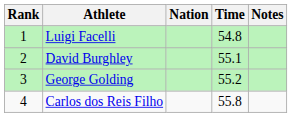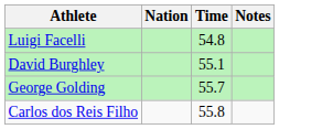 <table class="wikitable sortable" style="text-align:center">
 <tr>
-<th>Rank</th>
 <th>Athlete</th>
 <th>Nation</th>
 <th>Time</th>
 <th>Notes</th>
 </tr>
 <tr bgcolor=bbf3bb>
-<td>1</td>
 <td align=left><a href='#'>Luigi Facelli</a></td>
 <td align=left></td>
 <td>54.8</td>
 <td></td>
 </tr>
 <tr bgcolor=bbf3bb>
-<td>2</td>
 <td align=left><a href='#'>David Burghley</a></td>
 <td align=left></td>
 <td>55.1</td>
 <td></td>
 </tr>
 <tr bgcolor=bbf3bb>
-<td>3</td>
 <td align=left><a href='#'>George Golding</a></td>
 <td align=left></td>
-<td>55.2</td>
+<td>55.7</td>
 <td></td>
 </tr>
 <tr>
-<td>4</td>
 <td align=left><a href='#'>Carlos dos Reis Filho</a></td>
 <td align=left></td>
 <td>55.8</td>
 <td></td>
 </tr>
 </table>
